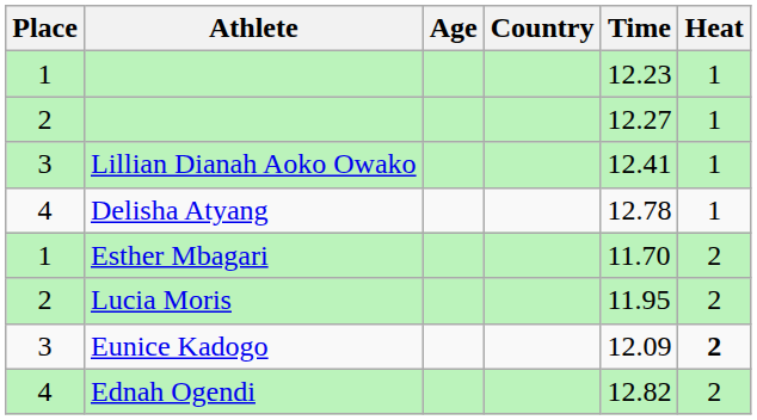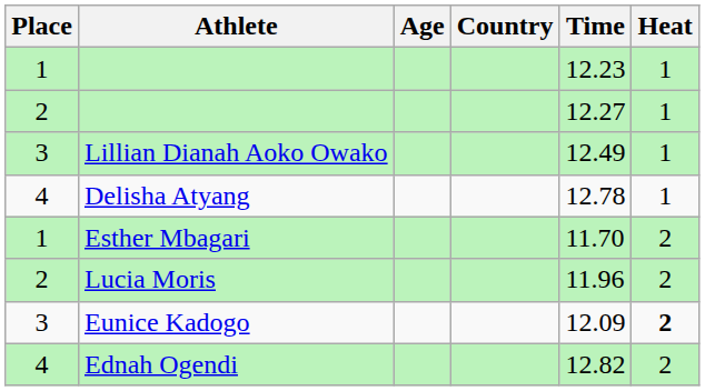 <table class="wikitable mw-datatable sortable">
 <tr>
 <th>Place</th>
 <th>Athlete</th>
 <th>Age</th>
 <th>Country</th>
 <th>Time</th>
 <th>Heat</th>
 </tr>
 <tr bgcolor=#bbf3bb>
 <td align=center>1</td>
 <td></td>
 <td></td>
 <td></td>
 <td>12.23</td>
 <td align=center>1</td>
 </tr>
 <tr bgcolor=#bbf3bb>
 <td align=center>2</td>
 <td></td>
 <td></td>
 <td></td>
 <td>12.27</td>
 <td align=center>1</td>
 </tr>
 <tr bgcolor=#bbf3bb>
 <td align=center>3</td>
 <td><a href='#'>Lillian Dianah Aoko Owako</a></td>
 <td></td>
 <td></td>
-<td>12.41</td>
+<td>12.49</td>
 <td align=center>1</td>
 </tr>
 <tr>
 <td align=center>4</td>
 <td><a href='#'>Delisha Atyang</a></td>
 <td></td>
 <td></td>
 <td>12.78</td>
 <td align=center>1</td>
 </tr>
 <tr bgcolor=#bbf3bb>
 <td align=center>1</td>
 <td><a href='#'>Esther Mbagari</a></td>
 <td></td>
 <td></td>
 <td>11.70</td>
 <td align=center>2</td>
 </tr>
 <tr bgcolor=#bbf3bb>
 <td align=center>2</td>
 <td><a href='#'>Lucia Moris</a></td>
 <td></td>
 <td></td>
-<td>11.95</td>
+<td>11.96</td>
 <td align=center>2</td>
 </tr>
 <tr>
 <td align=center>3</td>
 <td><a href='#'>Eunice Kadogo</a></td>
 <td></td>
 <td></td>
 <td>12.09</td>
 <td align=center><strong>2</strong></td>
 </tr>
 <tr bgcolor=#bbf3bb>
 <td align=center>4</td>
 <td><a href='#'>Ednah Ogendi</a></td>
 <td></td>
 <td></td>
 <td>12.82</td>
 <td align=center>2</td>
 </tr>
 </table>
